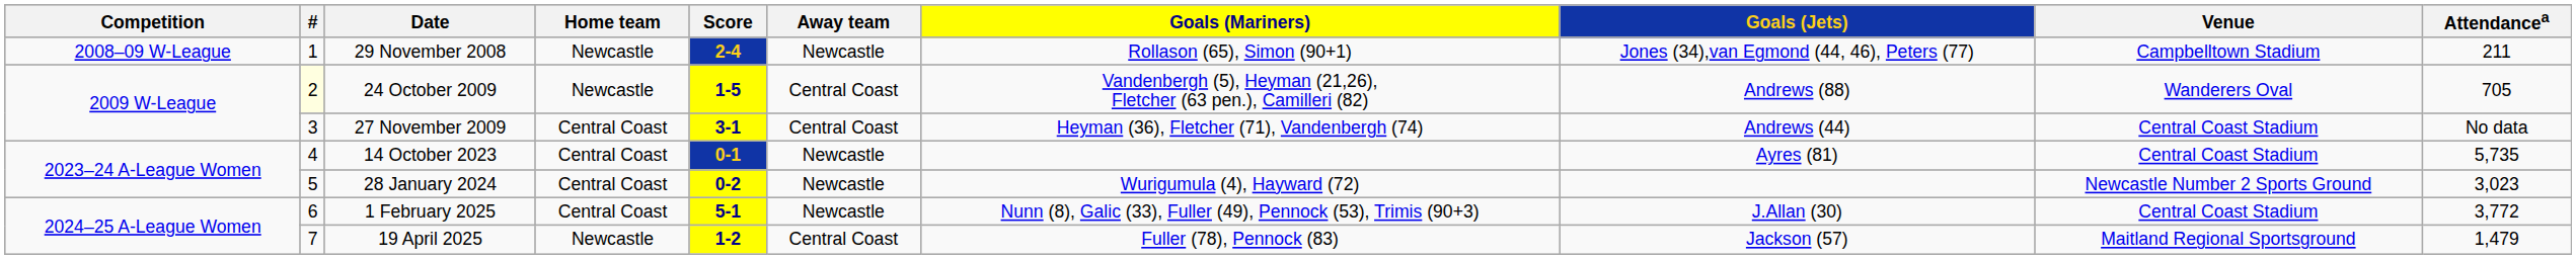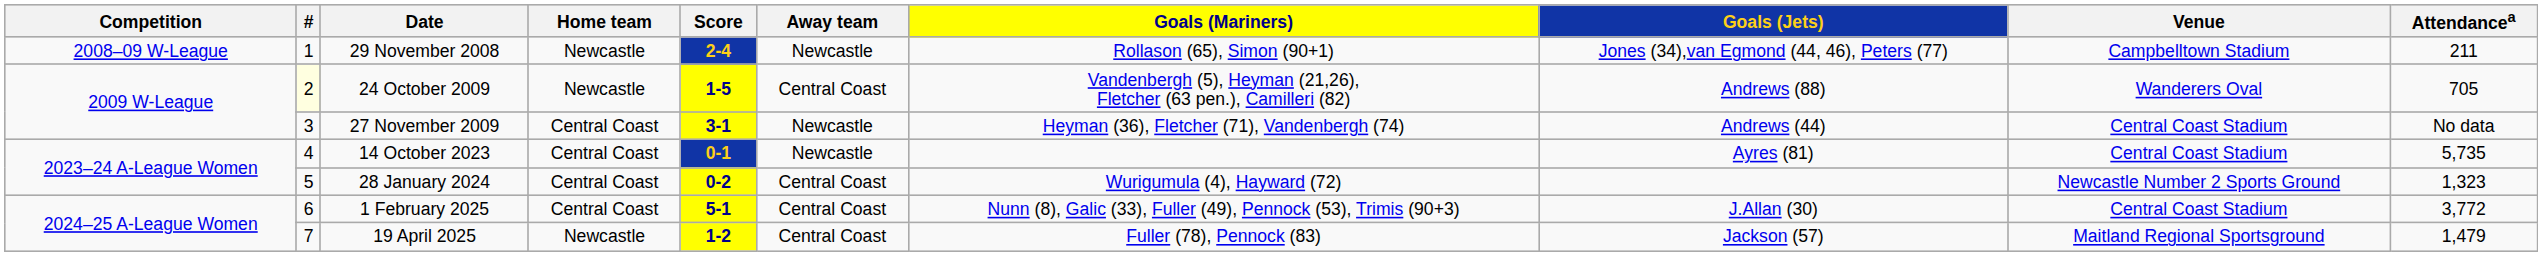 <table class="wikitable" style="width:100%; margin:0 left; font-size: 11px; text-align:center">
 <tr>
 <th>Competition</th>
 <th>#</th>
 <th>Date</th>
 <th>Home team</th>
 <th>Score</th>
 <th>Away team</th>
 <th style="background:yellow;color:darkblue;">Goals (Mariners)</th>
 <th style="background:#1034A6;color:#FDD017;">Goals (Jets)</th>
 <th>Venue</th>
 <th>Attendance<sup>a</sup></th>
 </tr>
 <tr>
 <td><a href='#'>2008–09 W-League</a></td>
 <td>1</td>
 <td>29 November 2008</td>
 <td>Newcastle</td>
 <td style="background:#1034A6;color:#FDD017;"><strong>2-4</strong></td>
 <td>Newcastle</td>
 <td><a href='#'>Rollason</a> (65), <a href='#'>Simon</a> (90+1)</td>
 <td><a href='#'>Jones</a> (34),<a href='#'>van Egmond</a> (44, 46), <a href='#'>Peters</a> (77)</td>
 <td><a href='#'>Campbelltown Stadium</a></td>
 <td>211</td>
 </tr>
 <tr>
 <td rowspan="2"><a href='#'>2009 W-League</a></td>
 <td style="background: lightyellow;">2</td>
 <td>24 October 2009</td>
 <td>Newcastle</td>
 <td style="background:yellow;color:darkblue;"><strong>1-5</strong></td>
 <td>Central Coast</td>
 <td><a href='#'>Vandenbergh</a> (5), <a href='#'>Heyman</a> (21,26),<br><a href='#'>Fletcher</a> (63 pen.), <a href='#'>Camilleri</a> (82)</td>
 <td><a href='#'>Andrews</a> (88)</td>
 <td><a href='#'>Wanderers Oval</a></td>
 <td>705</td>
 </tr>
 <tr>
 <td>3</td>
 <td>27 November 2009</td>
 <td>Central Coast</td>
 <td style="background:yellow;color:darkblue;"><strong>3-1</strong></td>
-<td>Central Coast</td>
+<td>Newcastle</td>
 <td><a href='#'>Heyman</a> (36), <a href='#'>Fletcher</a> (71), <a href='#'>Vandenbergh</a> (74)</td>
 <td><a href='#'>Andrews</a> (44)</td>
 <td><a href='#'>Central Coast Stadium</a></td>
 <td>No data</td>
 </tr>
 <tr>
 <td rowspan="2"><a href='#'>2023–24 A-League Women</a></td>
 <td>4</td>
 <td>14 October 2023</td>
 <td>Central Coast</td>
 <td style="background:#1034A6;color:#FDD017;"><strong>0-1</strong></td>
 <td>Newcastle</td>
 <td></td>
 <td><a href='#'>Ayres</a> (81)</td>
 <td><a href='#'>Central Coast Stadium</a></td>
 <td>5,735</td>
 </tr>
 <tr>
 <td>5</td>
 <td>28 January 2024</td>
 <td>Central Coast</td>
 <td style="background:yellow;color:darkblue;"><strong>0-2</strong></td>
-<td>Newcastle</td>
+<td>Central Coast</td>
 <td><a href='#'>Wurigumula</a> (4), <a href='#'>Hayward</a> (72)</td>
 <td></td>
 <td><a href='#'>Newcastle Number 2 Sports Ground</a></td>
-<td>3,023</td>
+<td>1,323</td>
 </tr>
 <tr>
 <td rowspan="2"><a href='#'>2024–25 A-League Women</a></td>
 <td>6</td>
 <td>1 February 2025</td>
 <td>Central Coast</td>
 <td style="background:yellow;color:darkblue;"><strong>5-1</strong></td>
-<td>Newcastle</td>
+<td>Central Coast</td>
 <td><a href='#'>Nunn</a> (8), <a href='#'>Galic</a> (33), <a href='#'>Fuller</a> (49), <a href='#'>Pennock</a> (53), <a href='#'>Trimis</a> (90+3)</td>
 <td><a href='#'>J.Allan</a> (30)</td>
 <td><a href='#'>Central Coast Stadium</a></td>
 <td>3,772</td>
 </tr>
 <tr>
 <td>7</td>
 <td>19 April 2025</td>
 <td>Newcastle</td>
 <td style="background:yellow;color:darkblue;"><strong>1-2</strong></td>
 <td>Central Coast</td>
 <td><a href='#'>Fuller</a> (78), <a href='#'>Pennock</a> (83)</td>
 <td><a href='#'>Jackson</a> (57)</td>
 <td><a href='#'>Maitland Regional Sportsground</a></td>
 <td>1,479</td>
 </tr>
 </table>
